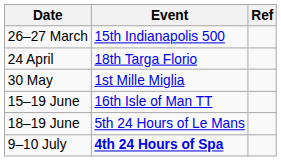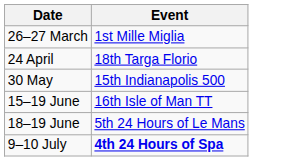 <table class="wikitable" style="font-size: 85%">
 <tr>
 <th>Date</th>
 <th>Event</th>
-<th>Ref</th>
 </tr>
 <tr>
 <td>26–27 March</td>
-<td><a href='#'>15th Indianapolis 500</a></td>
-<td></td>
+<td><a href='#'>1st Mille Miglia</a></td>
 </tr>
 <tr>
 <td>24 April</td>
 <td><a href='#'>18th Targa Florio</a></td>
-<td></td>
 </tr>
 <tr>
 <td>30 May</td>
-<td><a href='#'>1st Mille Miglia</a></td>
-<td></td>
+<td><a href='#'>15th Indianapolis 500</a></td>
 </tr>
 <tr>
 <td>15–19 June</td>
 <td><a href='#'>16th Isle of Man TT</a></td>
-<td></td>
 </tr>
 <tr>
 <td>18–19 June</td>
 <td><a href='#'>5th 24 Hours of Le Mans</a></td>
-<td></td>
 </tr>
 <tr>
 <td>9–10 July</td>
 <td><strong><a href='#'>4th 24 Hours of Spa</a></strong></td>
-<td></td>
 </tr>
 </table>
